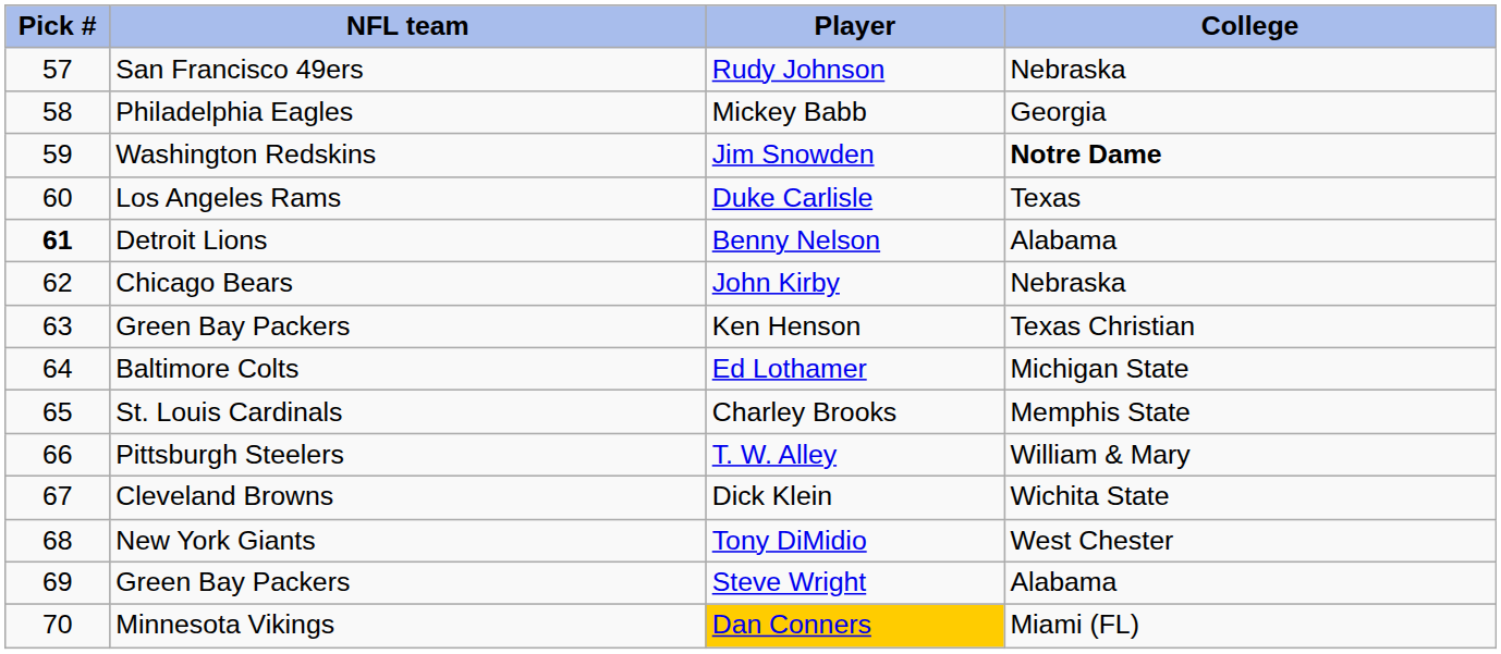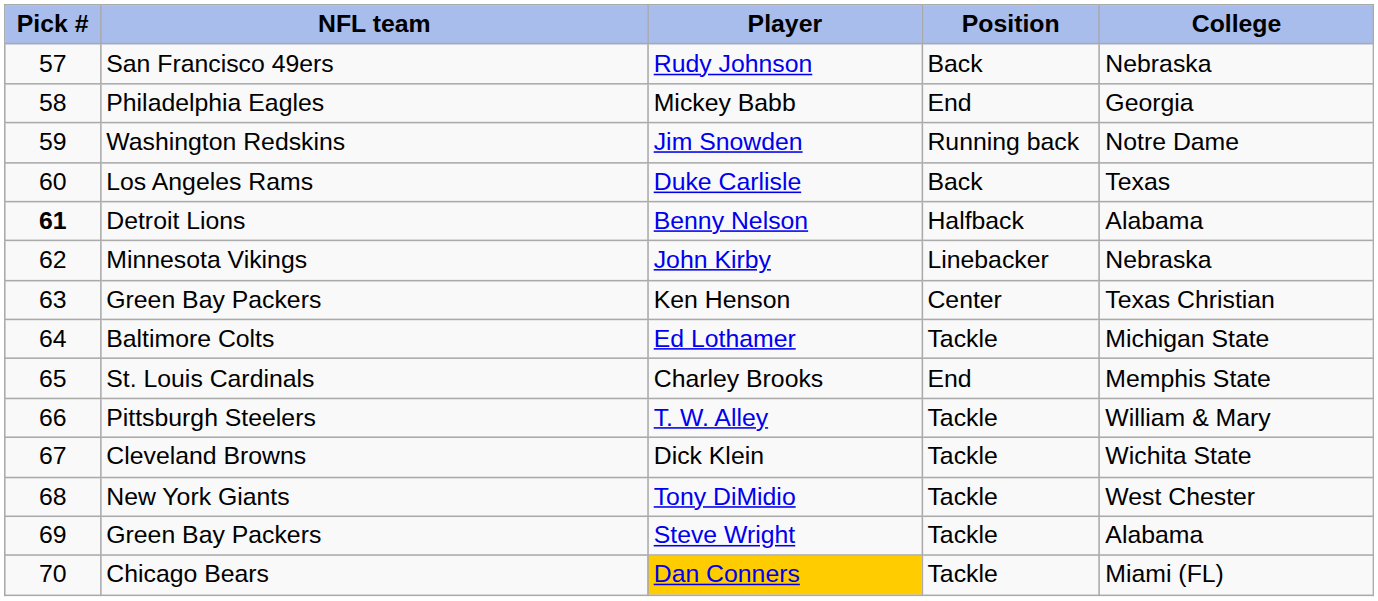 <table class="wikitable sortable sortable" style="width: 100%">
 <tr>
 <th style="background:#A8BDEC;" width=7%>Pick #</th>
 <th width=40% style="background:#A8BDEC;">NFL team</th>
 <th width=20% style="background:#A8BDEC;">Player</th>
+<th width=13% style="background:#A8BDEC;">Position</th>
 <th style="background:#A8BDEC;">College</th>
 </tr>
 <tr>
 <td align=center>57</td>
 <td>San Francisco 49ers</td>
 <td><a href='#'>Rudy Johnson</a></td>
+<td>Back</td>
 <td>Nebraska</td>
 </tr>
 <tr>
 <td align=center>58</td>
 <td>Philadelphia Eagles</td>
 <td>Mickey Babb</td>
+<td>End</td>
 <td>Georgia</td>
 </tr>
 <tr>
 <td align=center>59</td>
 <td>Washington Redskins</td>
 <td><a href='#'>Jim Snowden</a></td>
-<td><strong>Notre Dame</strong></td>
+<td>Running back</td>
+<td>Notre Dame</td>
 </tr>
 <tr>
 <td align=center>60</td>
 <td>Los Angeles Rams</td>
 <td><a href='#'>Duke Carlisle</a></td>
+<td>Back</td>
 <td>Texas</td>
 </tr>
 <tr>
 <td align=center><strong>61</strong></td>
 <td>Detroit Lions</td>
 <td><a href='#'>Benny Nelson</a></td>
+<td>Halfback</td>
 <td>Alabama</td>
 </tr>
 <tr>
 <td align=center>62</td>
-<td>Chicago Bears</td>
+<td>Minnesota Vikings</td>
 <td><a href='#'>John Kirby</a></td>
+<td>Linebacker</td>
 <td>Nebraska</td>
 </tr>
 <tr>
 <td align=center>63</td>
 <td>Green Bay Packers</td>
 <td>Ken Henson</td>
+<td>Center</td>
 <td>Texas Christian</td>
 </tr>
 <tr>
 <td align=center>64</td>
 <td>Baltimore Colts</td>
 <td><a href='#'>Ed Lothamer</a></td>
+<td>Tackle</td>
 <td>Michigan State</td>
 </tr>
 <tr>
 <td align=center>65</td>
 <td>St. Louis Cardinals</td>
 <td>Charley Brooks</td>
+<td>End</td>
 <td>Memphis State</td>
 </tr>
 <tr>
 <td align=center>66</td>
 <td>Pittsburgh Steelers</td>
 <td><a href='#'>T. W. Alley</a></td>
+<td>Tackle</td>
 <td>William & Mary</td>
 </tr>
 <tr>
 <td align=center>67</td>
 <td>Cleveland Browns</td>
 <td>Dick Klein</td>
+<td>Tackle</td>
 <td>Wichita State</td>
 </tr>
 <tr>
 <td align=center>68</td>
 <td>New York Giants</td>
 <td><a href='#'>Tony DiMidio</a></td>
+<td>Tackle</td>
 <td>West Chester</td>
 </tr>
 <tr>
 <td align=center>69</td>
 <td>Green Bay Packers</td>
 <td><a href='#'>Steve Wright</a></td>
+<td>Tackle</td>
 <td>Alabama</td>
 </tr>
 <tr>
 <td align=center>70</td>
-<td>Minnesota Vikings</td>
+<td>Chicago Bears</td>
 <td bgcolor="#FFCC00"><a href='#'>Dan Conners</a></td>
+<td>Tackle</td>
 <td>Miami (FL)</td>
 </tr>
 </table>
